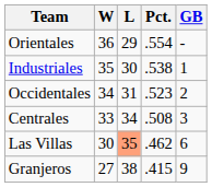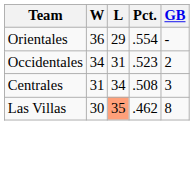 <table class="wikitable">
 <tr>
 <th>Team</th>
 <th>W</th>
 <th>L</th>
 <th>Pct.</th>
 <th><a href='#'>GB</a></th>
 </tr>
 <tr>
 <td>Orientales</td>
 <td>36</td>
 <td>29</td>
 <td>.554</td>
 <td>-</td>
 </tr>
 <tr>
-<td><a href='#'>Industriales</a></td>
-<td>35</td>
-<td>30</td>
-<td>.538</td>
-<td>1</td>
-</tr>
-<tr>
 <td>Occidentales</td>
 <td>34</td>
 <td>31</td>
 <td>.523</td>
 <td>2</td>
 </tr>
 <tr>
 <td>Centrales</td>
-<td>33</td>
+<td>31</td>
 <td>34</td>
 <td>.508</td>
 <td>3</td>
 </tr>
 <tr>
 <td>Las Villas</td>
 <td>30</td>
 <td style="background: lightsalmon;">35</td>
 <td>.462</td>
-<td>6</td>
-</tr>
-<tr>
-<td>Granjeros</td>
-<td>27</td>
-<td>38</td>
-<td>.415</td>
-<td>9</td>
+<td>8</td>
 </tr>
 </table>
